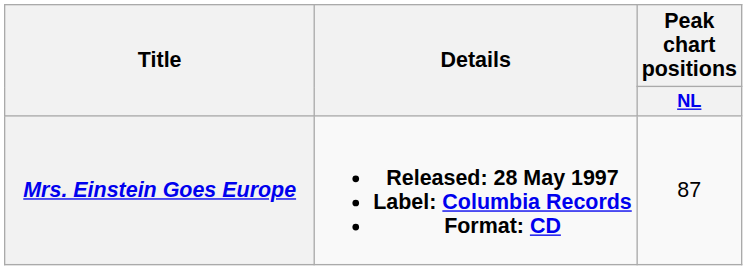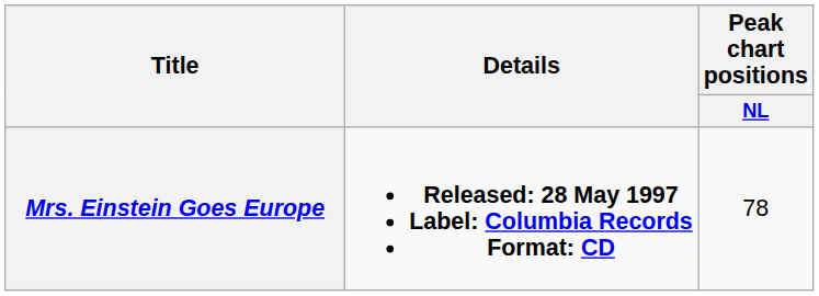 <table class="wikitable plainrowheaders" style="text-align:center;">
 <tr>
 <th scope="col" rowspan="2" style="width:14em;">Title</th>
 <th scope="col" rowspan="2">Details</th>
 <th scope="col" colspan="1">Peak chart positions</th>
 </tr>
 <tr>
 <th scope="col" style="width:3em;font-size:85%;"><a href='#'>NL</a><br></th>
 </tr>
 <tr>
 <th scope="row"><em><a href='#'>Mrs. Einstein Goes Europe</a></em></th>
 <td><strong><br><ul><li>Released: 28 May 1997</li><li>Label: <a href='#'>Columbia Records</a></li><li>Format: <a href='#'>CD</a></li></ul></strong></td>
-<td>87</td>
+<td>78</td>
 </tr>
 </table>
